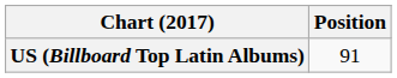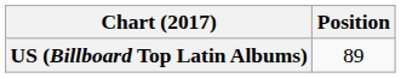 <table class="wikitable sortable plainrowheaders" style="text-align:center">
 <tr>
 <th scope="col">Chart (2017)</th>
 <th scope="col">Position</th>
 </tr>
 <tr>
 <th scope="row">US (<em>Billboard</em> Top Latin Albums)</th>
-<td>91</td>
+<td>89</td>
 </tr>
 </table>
